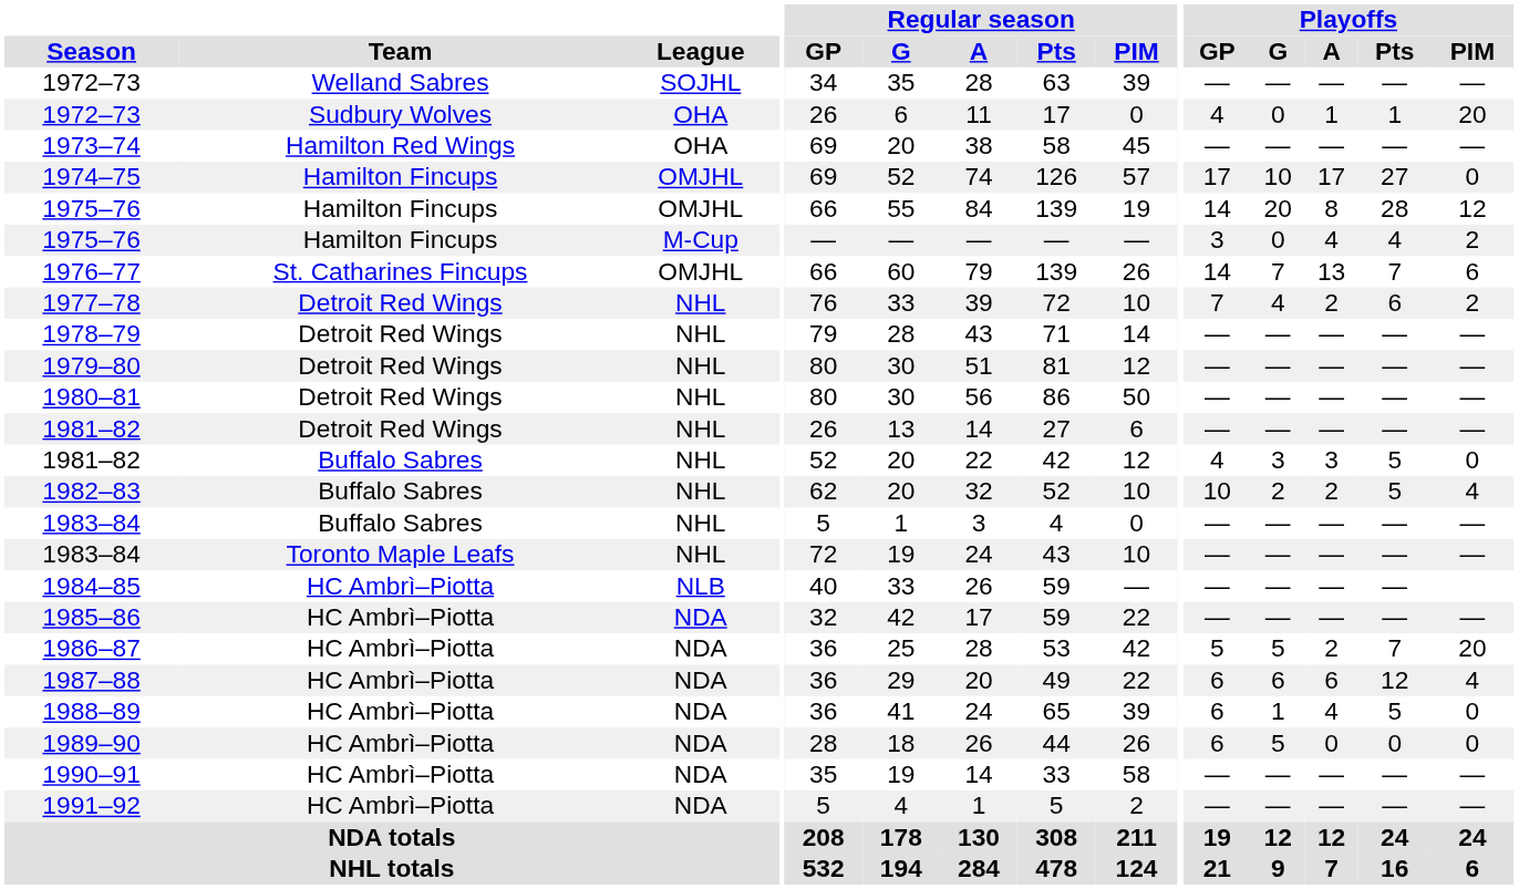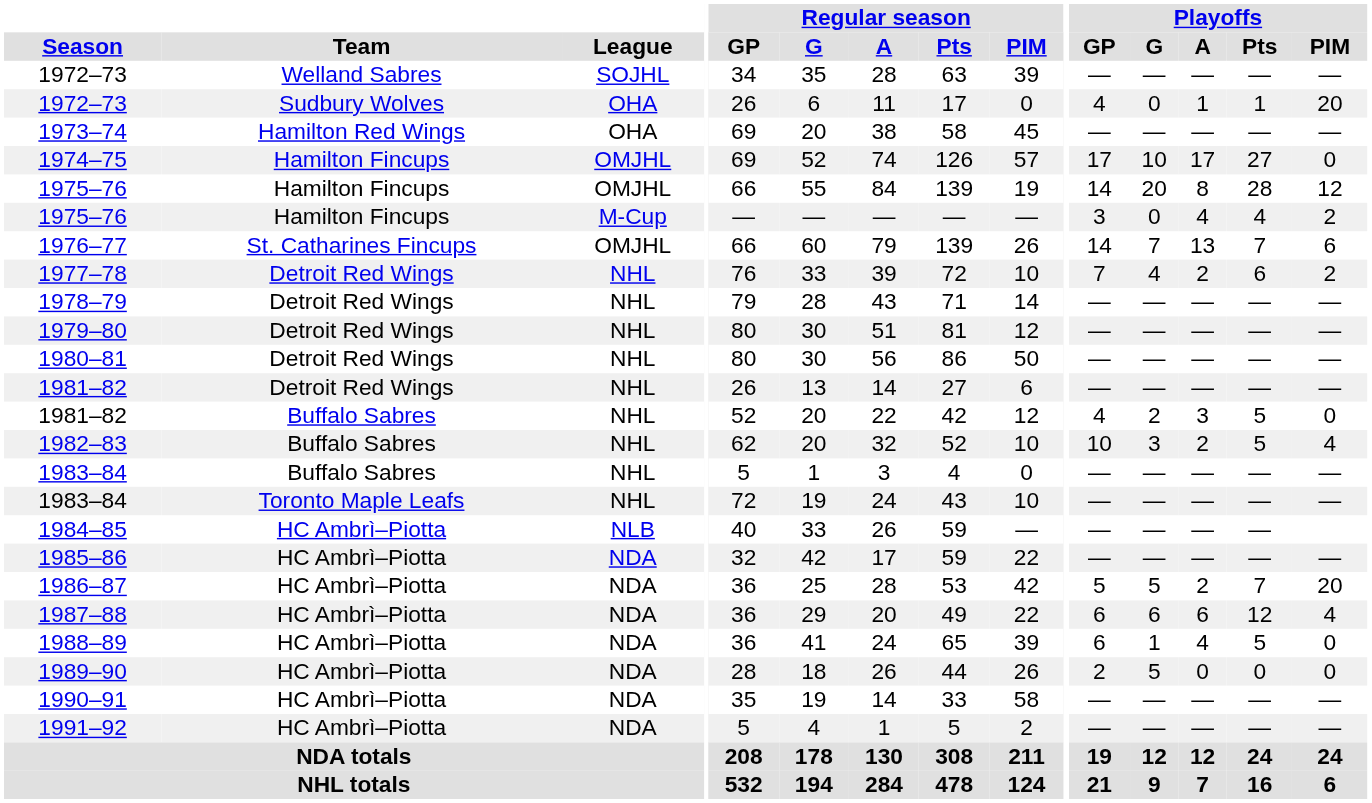 <table border="0" cellpadding="1" cellspacing="0" style="text-align:center; width:60em">
 <tr bgcolor="#e0e0e0">
 <th colspan="3" bgcolor="#ffffff"></th>
 <th rowspan="100" bgcolor="#ffffff"></th>
 <th colspan="5"><a href='#'>Regular season</a></th>
 <th rowspan="100" bgcolor="#ffffff"></th>
 <th colspan="5"><a href='#'>Playoffs</a></th>
 </tr>
 <tr bgcolor="#e0e0e0">
 <th><a href='#'>Season</a></th>
 <th>Team</th>
 <th>League</th>
 <th>GP</th>
 <th><a href='#'>G</a></th>
 <th><a href='#'>A</a></th>
 <th><a href='#'>Pts</a></th>
 <th><a href='#'>PIM</a></th>
 <th>GP</th>
 <th>G</th>
 <th>A</th>
 <th>Pts</th>
 <th>PIM</th>
 </tr>
 <tr>
 <td>1972–73</td>
 <td><a href='#'>Welland Sabres</a></td>
 <td><a href='#'>SOJHL</a></td>
 <td>34</td>
 <td>35</td>
 <td>28</td>
 <td>63</td>
 <td>39</td>
 <td>—</td>
 <td>—</td>
 <td>—</td>
 <td>—</td>
 <td>—</td>
 </tr>
 <tr bgcolor="#f0f0f0">
 <td><a href='#'>1972–73</a></td>
 <td><a href='#'>Sudbury Wolves</a></td>
 <td><a href='#'>OHA</a></td>
 <td>26</td>
 <td>6</td>
 <td>11</td>
 <td>17</td>
 <td>0</td>
 <td>4</td>
 <td>0</td>
 <td>1</td>
 <td>1</td>
 <td>20</td>
 </tr>
 <tr>
 <td><a href='#'>1973–74</a></td>
 <td><a href='#'>Hamilton Red Wings</a></td>
 <td>OHA</td>
 <td>69</td>
 <td>20</td>
 <td>38</td>
 <td>58</td>
 <td>45</td>
 <td>—</td>
 <td>—</td>
 <td>—</td>
 <td>—</td>
 <td>—</td>
 </tr>
 <tr bgcolor="#f0f0f0">
 <td><a href='#'>1974–75</a></td>
 <td><a href='#'>Hamilton Fincups</a></td>
 <td><a href='#'>OMJHL</a></td>
 <td>69</td>
 <td>52</td>
 <td>74</td>
 <td>126</td>
 <td>57</td>
 <td>17</td>
 <td>10</td>
 <td>17</td>
 <td>27</td>
 <td>0</td>
 </tr>
 <tr>
 <td><a href='#'>1975–76</a></td>
 <td>Hamilton Fincups</td>
 <td>OMJHL</td>
 <td>66</td>
 <td>55</td>
 <td>84</td>
 <td>139</td>
 <td>19</td>
 <td>14</td>
 <td>20</td>
 <td>8</td>
 <td>28</td>
 <td>12</td>
 </tr>
 <tr bgcolor="#f0f0f0">
 <td><a href='#'>1975–76</a></td>
 <td>Hamilton Fincups</td>
 <td><a href='#'>M-Cup</a></td>
 <td>—</td>
 <td>—</td>
 <td>—</td>
 <td>—</td>
 <td>—</td>
 <td>3</td>
 <td>0</td>
 <td>4</td>
 <td>4</td>
 <td>2</td>
 </tr>
 <tr>
 <td><a href='#'>1976–77</a></td>
 <td><a href='#'>St. Catharines Fincups</a></td>
 <td>OMJHL</td>
 <td>66</td>
 <td>60</td>
 <td>79</td>
 <td>139</td>
 <td>26</td>
 <td>14</td>
 <td>7</td>
 <td>13</td>
 <td>7</td>
 <td>6</td>
 </tr>
 <tr bgcolor="#f0f0f0">
 <td><a href='#'>1977–78</a></td>
 <td><a href='#'>Detroit Red Wings</a></td>
 <td><a href='#'>NHL</a></td>
 <td>76</td>
 <td>33</td>
 <td>39</td>
 <td>72</td>
 <td>10</td>
 <td>7</td>
 <td>4</td>
 <td>2</td>
 <td>6</td>
 <td>2</td>
 </tr>
 <tr>
 <td><a href='#'>1978–79</a></td>
 <td>Detroit Red Wings</td>
 <td>NHL</td>
 <td>79</td>
 <td>28</td>
 <td>43</td>
 <td>71</td>
 <td>14</td>
 <td>—</td>
 <td>—</td>
 <td>—</td>
 <td>—</td>
 <td>—</td>
 </tr>
 <tr bgcolor="#f0f0f0">
 <td><a href='#'>1979–80</a></td>
 <td>Detroit Red Wings</td>
 <td>NHL</td>
 <td>80</td>
 <td>30</td>
 <td>51</td>
 <td>81</td>
 <td>12</td>
 <td>—</td>
 <td>—</td>
 <td>—</td>
 <td>—</td>
 <td>—</td>
 </tr>
 <tr>
 <td><a href='#'>1980–81</a></td>
 <td>Detroit Red Wings</td>
 <td>NHL</td>
 <td>80</td>
 <td>30</td>
 <td>56</td>
 <td>86</td>
 <td>50</td>
 <td>—</td>
 <td>—</td>
 <td>—</td>
 <td>—</td>
 <td>—</td>
 </tr>
 <tr bgcolor="#f0f0f0">
 <td><a href='#'>1981–82</a></td>
 <td>Detroit Red Wings</td>
 <td>NHL</td>
 <td>26</td>
 <td>13</td>
 <td>14</td>
 <td>27</td>
 <td>6</td>
 <td>—</td>
 <td>—</td>
 <td>—</td>
 <td>—</td>
 <td>—</td>
 </tr>
 <tr>
 <td>1981–82</td>
 <td><a href='#'>Buffalo Sabres</a></td>
 <td>NHL</td>
 <td>52</td>
 <td>20</td>
 <td>22</td>
 <td>42</td>
 <td>12</td>
 <td>4</td>
-<td>3</td>
+<td>2</td>
 <td>3</td>
 <td>5</td>
 <td>0</td>
 </tr>
 <tr bgcolor="#f0f0f0">
 <td><a href='#'>1982–83</a></td>
 <td>Buffalo Sabres</td>
 <td>NHL</td>
 <td>62</td>
 <td>20</td>
 <td>32</td>
 <td>52</td>
 <td>10</td>
 <td>10</td>
-<td>2</td>
+<td>3</td>
 <td>2</td>
 <td>5</td>
 <td>4</td>
 </tr>
 <tr>
 <td><a href='#'>1983–84</a></td>
 <td>Buffalo Sabres</td>
 <td>NHL</td>
 <td>5</td>
 <td>1</td>
 <td>3</td>
 <td>4</td>
 <td>0</td>
 <td>—</td>
 <td>—</td>
 <td>—</td>
 <td>—</td>
 <td>—</td>
 </tr>
 <tr bgcolor="#f0f0f0">
 <td>1983–84</td>
 <td><a href='#'>Toronto Maple Leafs</a></td>
 <td>NHL</td>
 <td>72</td>
 <td>19</td>
 <td>24</td>
 <td>43</td>
 <td>10</td>
 <td>—</td>
 <td>—</td>
 <td>—</td>
 <td>—</td>
 <td>—</td>
 </tr>
 <tr>
 <td><a href='#'>1984–85</a></td>
 <td><a href='#'>HC Ambrì–Piotta</a></td>
 <td><a href='#'>NLB</a></td>
 <td>40</td>
 <td>33</td>
 <td>26</td>
 <td>59</td>
 <td>—</td>
 <td>—</td>
 <td>—</td>
 <td>—</td>
 <td>—</td>
 </tr>
 <tr bgcolor="#f0f0f0">
 <td><a href='#'>1985–86</a></td>
 <td>HC Ambrì–Piotta</td>
 <td><a href='#'>NDA</a></td>
 <td>32</td>
 <td>42</td>
 <td>17</td>
 <td>59</td>
 <td>22</td>
 <td>—</td>
 <td>—</td>
 <td>—</td>
 <td>—</td>
 <td>—</td>
 </tr>
 <tr>
 <td><a href='#'>1986–87</a></td>
 <td>HC Ambrì–Piotta</td>
 <td>NDA</td>
 <td>36</td>
 <td>25</td>
 <td>28</td>
 <td>53</td>
 <td>42</td>
 <td>5</td>
 <td>5</td>
 <td>2</td>
 <td>7</td>
 <td>20</td>
 </tr>
 <tr bgcolor="#f0f0f0">
 <td><a href='#'>1987–88</a></td>
 <td>HC Ambrì–Piotta</td>
 <td>NDA</td>
 <td>36</td>
 <td>29</td>
 <td>20</td>
 <td>49</td>
 <td>22</td>
 <td>6</td>
 <td>6</td>
 <td>6</td>
 <td>12</td>
 <td>4</td>
 </tr>
 <tr>
 <td><a href='#'>1988–89</a></td>
 <td>HC Ambrì–Piotta</td>
 <td>NDA</td>
 <td>36</td>
 <td>41</td>
 <td>24</td>
 <td>65</td>
 <td>39</td>
 <td>6</td>
 <td>1</td>
 <td>4</td>
 <td>5</td>
 <td>0</td>
 </tr>
 <tr bgcolor="#f0f0f0">
 <td><a href='#'>1989–90</a></td>
 <td>HC Ambrì–Piotta</td>
 <td>NDA</td>
 <td>28</td>
 <td>18</td>
 <td>26</td>
 <td>44</td>
 <td>26</td>
-<td>6</td>
+<td>2</td>
 <td>5</td>
 <td>0</td>
 <td>0</td>
 <td>0</td>
 </tr>
 <tr>
 <td><a href='#'>1990–91</a></td>
 <td>HC Ambrì–Piotta</td>
 <td>NDA</td>
 <td>35</td>
 <td>19</td>
 <td>14</td>
 <td>33</td>
 <td>58</td>
 <td>—</td>
 <td>—</td>
 <td>—</td>
 <td>—</td>
 <td>—</td>
 </tr>
 <tr bgcolor="#f0f0f0">
 <td><a href='#'>1991–92</a></td>
 <td>HC Ambrì–Piotta</td>
 <td>NDA</td>
 <td>5</td>
 <td>4</td>
 <td>1</td>
 <td>5</td>
 <td>2</td>
 <td>—</td>
 <td>—</td>
 <td>—</td>
 <td>—</td>
 <td>—</td>
 </tr>
 <tr bgcolor="#e0e0e0">
 <th colspan="3">NDA totals</th>
 <th>208</th>
 <th>178</th>
 <th>130</th>
 <th>308</th>
 <th>211</th>
 <th>19</th>
 <th>12</th>
 <th>12</th>
 <th>24</th>
 <th>24</th>
 </tr>
 <tr bgcolor="#e0e0e0">
 <th colspan="3">NHL totals</th>
 <th>532</th>
 <th>194</th>
 <th>284</th>
 <th>478</th>
 <th>124</th>
 <th>21</th>
 <th>9</th>
 <th>7</th>
 <th>16</th>
 <th>6</th>
 </tr>
 </table>
